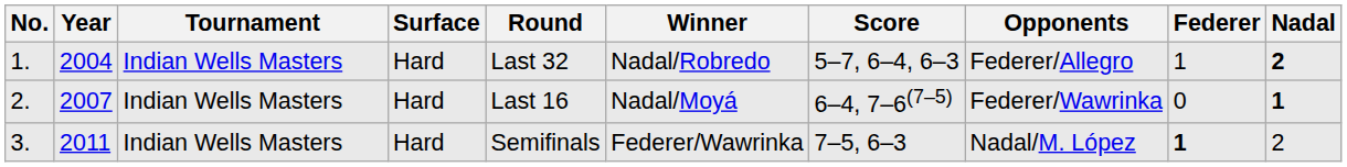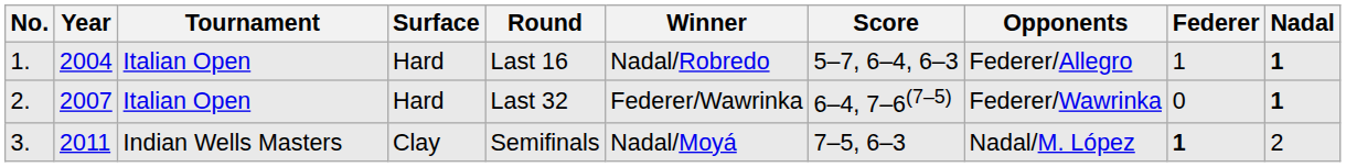 <table class="sortable wikitable" style="font-size:100%;">
 <tr style="background:#eee;">
 <th>No.</th>
 <th>Year</th>
 <th style="width:175px;">Tournament</th>
 <th>Surface</th>
 <th>Round</th>
 <th>Winner</th>
 <th>Score</th>
 <th>Opponents</th>
 <th>Federer</th>
 <th>Nadal</th>
 </tr>
 <tr style="background:#e9e9e9;">
 <td>1.</td>
 <td><a href='#'>2004</a></td>
-<td> <a href='#'>Indian Wells Masters</a></td>
+<td> <a href='#'>Italian Open</a></td>
 <td>Hard</td>
-<td>Last 32</td>
+<td>Last 16</td>
 <td>Nadal/<a href='#'>Robredo</a></td>
 <td>5–7, 6–4, 6–3</td>
 <td>Federer/<a href='#'>Allegro</a></td>
 <td>1</td>
-<td><strong>2</strong></td>
+<td><strong>1</strong></td>
 </tr>
 <tr style="background:#e9e9e9;">
 <td>2.</td>
 <td><a href='#'>2007</a></td>
-<td> Indian Wells Masters</td>
+<td> <a href='#'>Italian Open</a></td>
 <td>Hard</td>
-<td>Last 16</td>
-<td>Nadal/<a href='#'>Moyá</a></td>
+<td>Last 32</td>
+<td>Federer/Wawrinka</td>
 <td>6–4, 7–6<sup>(7–5)</sup></td>
 <td>Federer/<a href='#'>Wawrinka</a></td>
 <td>0</td>
 <td><strong>1</strong></td>
 </tr>
 <tr style="background:#e9e9e9;">
 <td>3.</td>
 <td><a href='#'>2011</a></td>
 <td> Indian Wells Masters</td>
-<td>Hard</td>
+<td>Clay</td>
 <td>Semifinals</td>
-<td>Federer/Wawrinka</td>
+<td>Nadal/<a href='#'>Moyá</a></td>
 <td>7–5, 6–3</td>
 <td>Nadal/<a href='#'>M. López</a></td>
 <td><strong>1</strong></td>
 <td>2</td>
 </tr>
 </table>
